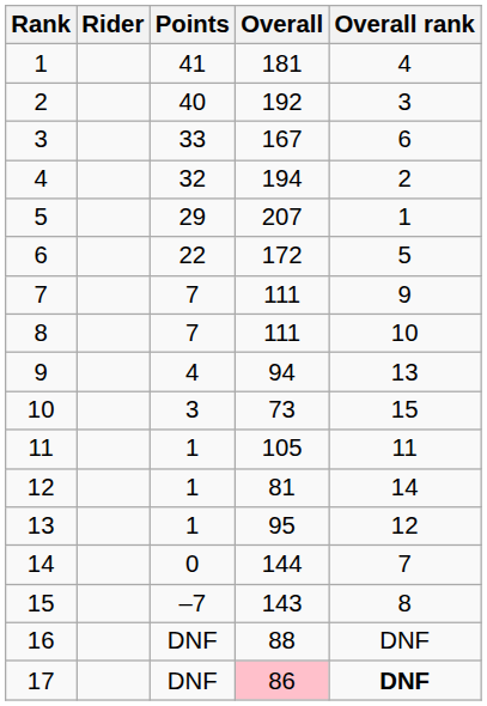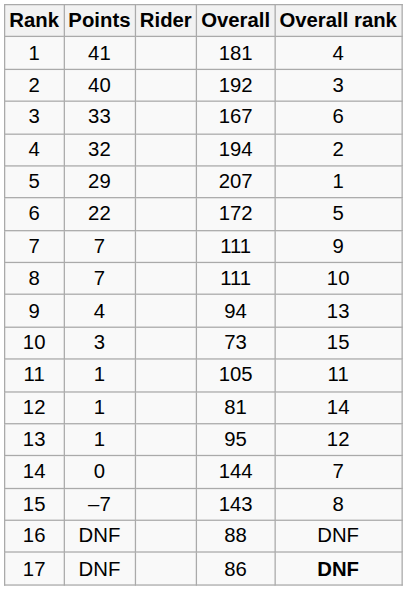 <table class="wikitable sortable" style="text-align:center">
 <tr>
 <th>Rank</th>
+<th>Points</th>
 <th>Rider</th>
-<th>Points</th>
 <th>Overall</th>
 <th>Overall rank</th>
 </tr>
 <tr>
 <td>1</td>
+<td>41</td>
 <td align=left></td>
-<td>41</td>
 <td>181</td>
 <td>4</td>
 </tr>
 <tr>
 <td>2</td>
+<td>40</td>
 <td align=left></td>
-<td>40</td>
 <td>192</td>
 <td>3</td>
 </tr>
 <tr>
 <td>3</td>
+<td>33</td>
 <td align=left></td>
-<td>33</td>
 <td>167</td>
 <td>6</td>
 </tr>
 <tr>
 <td>4</td>
+<td>32</td>
 <td align=left></td>
-<td>32</td>
 <td>194</td>
 <td>2</td>
 </tr>
 <tr>
 <td>5</td>
+<td>29</td>
 <td align=left></td>
-<td>29</td>
 <td>207</td>
 <td>1</td>
 </tr>
 <tr>
 <td>6</td>
+<td>22</td>
 <td align=left></td>
-<td>22</td>
 <td>172</td>
 <td>5</td>
 </tr>
 <tr>
 <td>7</td>
+<td>7</td>
 <td align=left></td>
-<td>7</td>
 <td>111</td>
 <td>9</td>
 </tr>
 <tr>
 <td>8</td>
+<td>7</td>
 <td align=left></td>
-<td>7</td>
 <td>111</td>
 <td>10</td>
 </tr>
 <tr>
 <td>9</td>
+<td>4</td>
 <td align=left></td>
-<td>4</td>
 <td>94</td>
 <td>13</td>
 </tr>
 <tr>
 <td>10</td>
+<td>3</td>
 <td align=left></td>
-<td>3</td>
 <td>73</td>
 <td>15</td>
 </tr>
 <tr>
 <td>11</td>
+<td>1</td>
 <td align=left></td>
-<td>1</td>
 <td>105</td>
 <td>11</td>
 </tr>
 <tr>
 <td>12</td>
+<td>1</td>
 <td align=left></td>
-<td>1</td>
 <td>81</td>
 <td>14</td>
 </tr>
 <tr>
 <td>13</td>
+<td>1</td>
 <td align=left></td>
-<td>1</td>
 <td>95</td>
 <td>12</td>
 </tr>
 <tr>
 <td>14</td>
+<td>0</td>
 <td align=left></td>
-<td>0</td>
 <td>144</td>
 <td>7</td>
 </tr>
 <tr>
 <td>15</td>
+<td>–7</td>
 <td align=left></td>
-<td>–7</td>
 <td>143</td>
 <td>8</td>
 </tr>
 <tr>
 <td>16</td>
+<td>DNF</td>
 <td align=left></td>
-<td>DNF</td>
 <td>88</td>
 <td>DNF</td>
 </tr>
 <tr>
 <td>17</td>
+<td>DNF</td>
 <td align=left></td>
-<td>DNF</td>
-<td style="background: pink;">86</td>
+<td>86</td>
 <td><strong>DNF</strong></td>
 </tr>
 </table>
